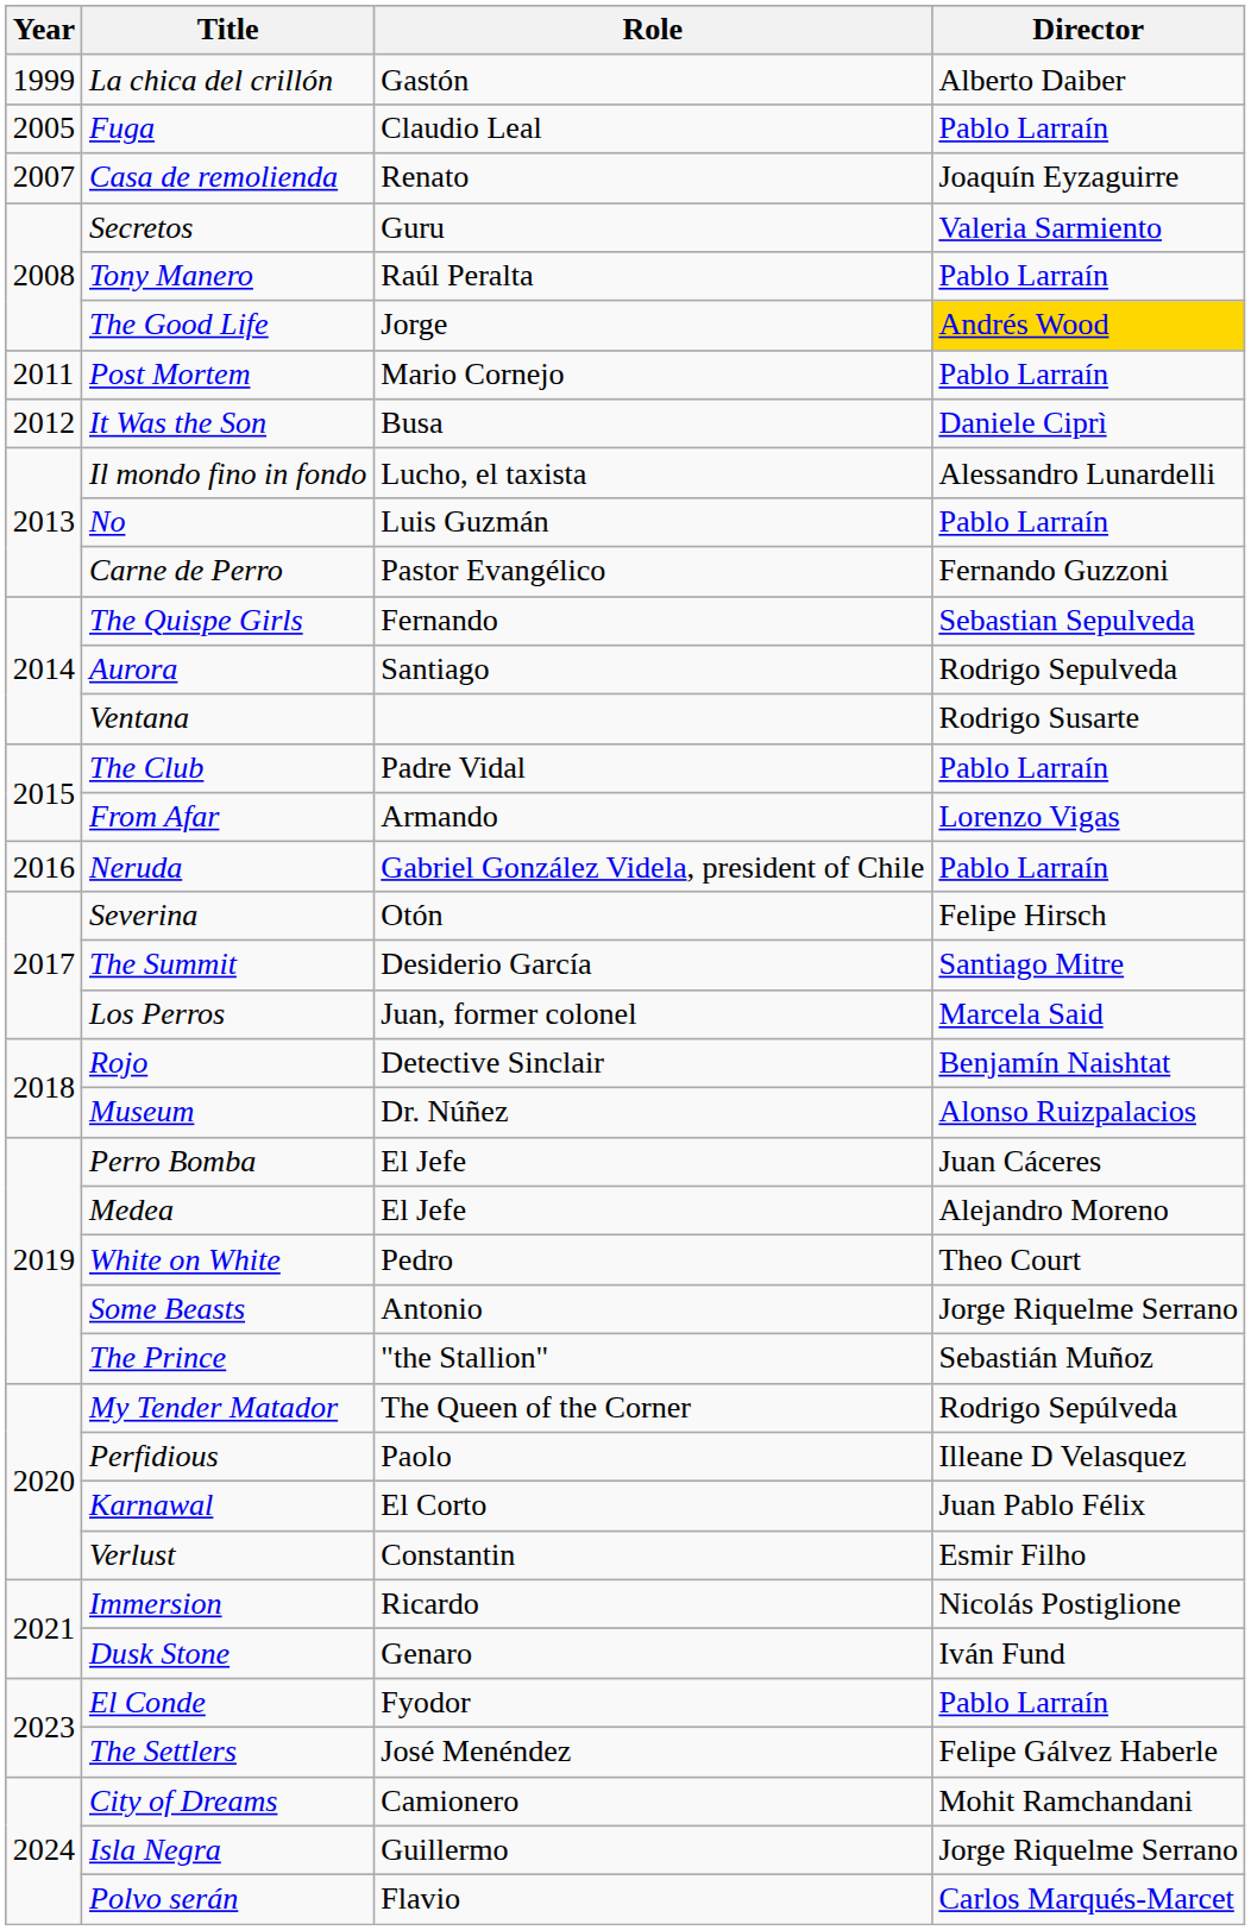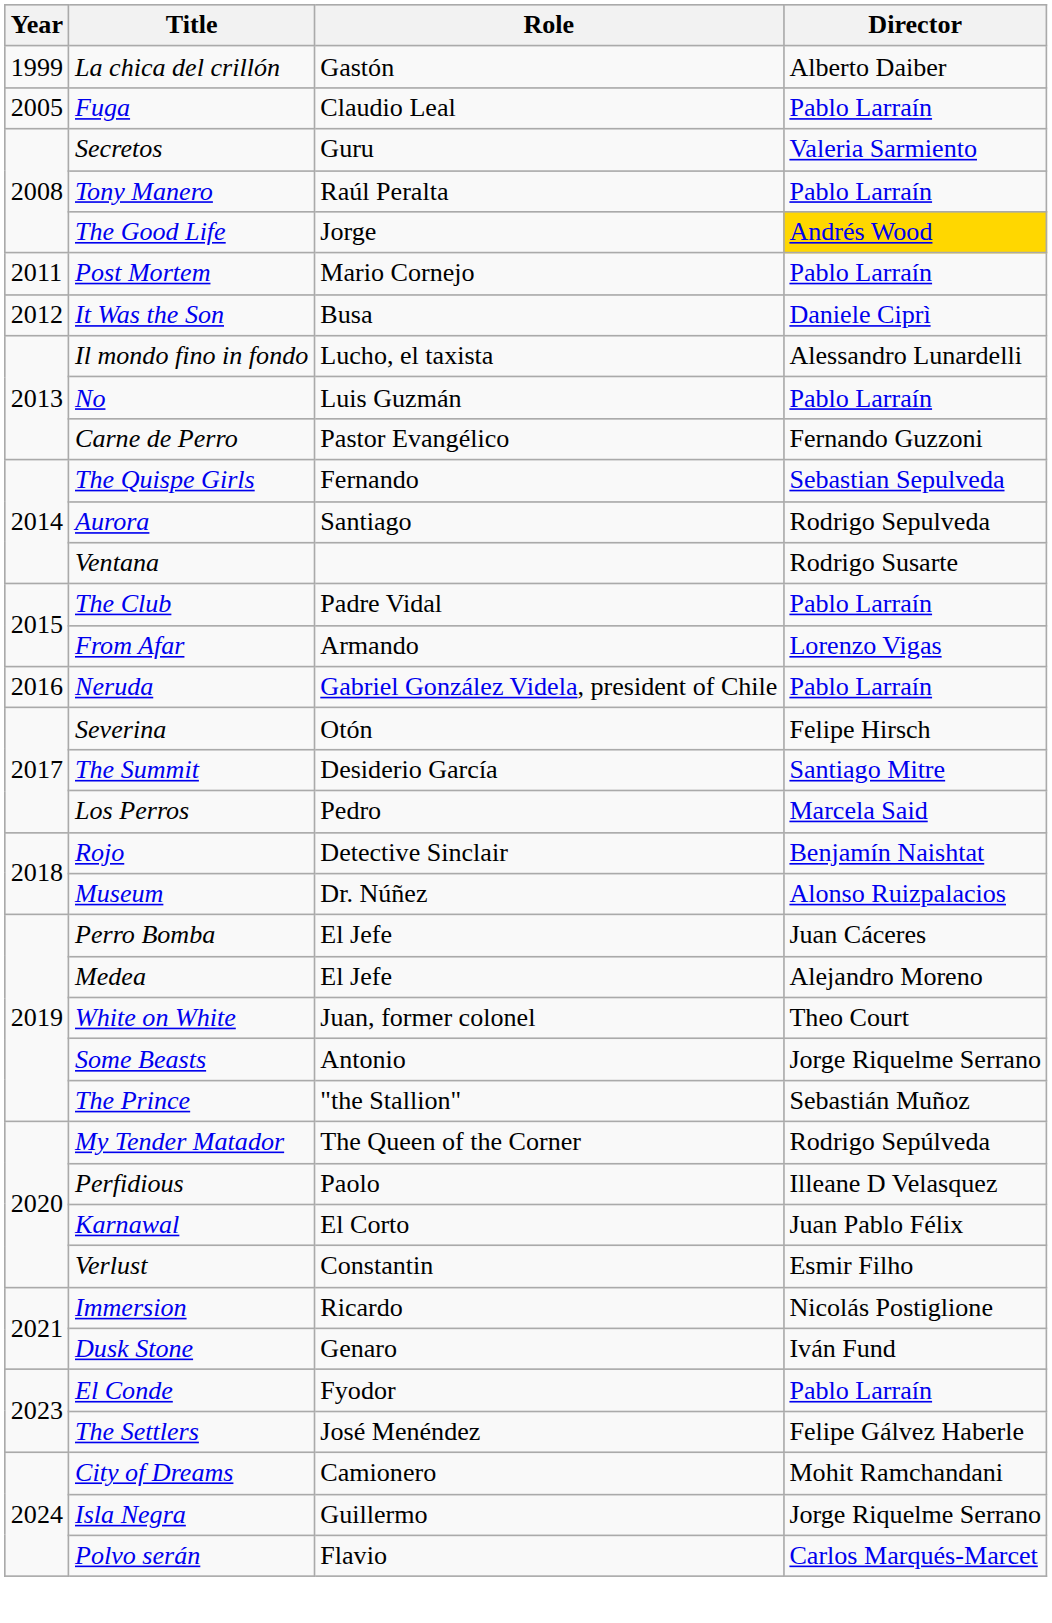 <table class="wikitable sortable">
 <tr>
 <th>Year</th>
 <th>Title</th>
 <th>Role</th>
 <th class="unsortable">Director</th>
 </tr>
 <tr>
 <td>1999</td>
 <td><em>La chica del crillón</em></td>
 <td>Gastón</td>
 <td>Alberto Daiber</td>
 </tr>
 <tr>
 <td>2005</td>
 <td><em><a href='#'>Fuga</a></em></td>
 <td>Claudio Leal</td>
 <td><a href='#'>Pablo Larraín</a></td>
-</tr>
-<tr>
-<td>2007</td>
-<td><em><a href='#'>Casa de remolienda</a></em></td>
-<td>Renato</td>
-<td>Joaquín Eyzaguirre</td>
 </tr>
 <tr>
 <td rowspan=3>2008</td>
 <td><em>Secretos</em></td>
 <td>Guru</td>
 <td><a href='#'>Valeria Sarmiento</a></td>
 </tr>
 <tr>
 <td><em><a href='#'>Tony Manero</a></em></td>
 <td>Raúl Peralta</td>
 <td><a href='#'>Pablo Larraín</a></td>
 </tr>
 <tr>
 <td><em><a href='#'>The Good Life</a></em></td>
 <td>Jorge</td>
 <td style="background: gold;"><a href='#'>Andrés Wood</a></td>
 </tr>
 <tr>
 <td>2011</td>
 <td><em><a href='#'>Post Mortem</a></em></td>
 <td>Mario Cornejo</td>
 <td><a href='#'>Pablo Larraín</a></td>
 </tr>
 <tr>
 <td>2012</td>
 <td><em><a href='#'>It Was the Son</a></em></td>
 <td>Busa</td>
 <td><a href='#'>Daniele Ciprì</a></td>
 </tr>
 <tr>
 <td rowspan=3>2013</td>
 <td><em>Il mondo fino in fondo</em></td>
 <td>Lucho, el taxista</td>
 <td>Alessandro Lunardelli</td>
 </tr>
 <tr>
 <td><em><a href='#'>No</a></em></td>
 <td>Luis Guzmán</td>
 <td><a href='#'>Pablo Larraín</a></td>
 </tr>
 <tr>
 <td><em>Carne de Perro</em></td>
 <td>Pastor Evangélico</td>
 <td>Fernando Guzzoni</td>
 </tr>
 <tr>
 <td rowspan=3>2014</td>
 <td><em><a href='#'>The Quispe Girls</a></em></td>
 <td>Fernando</td>
 <td><a href='#'>Sebastian Sepulveda</a></td>
 </tr>
 <tr>
 <td><em><a href='#'>Aurora</a></em></td>
 <td>Santiago</td>
 <td>Rodrigo Sepulveda</td>
 </tr>
 <tr>
 <td><em>Ventana</em></td>
 <td></td>
 <td>Rodrigo Susarte</td>
 </tr>
 <tr>
 <td rowspan=2>2015</td>
 <td><em><a href='#'>The Club</a></em></td>
 <td>Padre Vidal</td>
 <td><a href='#'>Pablo Larraín</a></td>
 </tr>
 <tr>
 <td><em><a href='#'>From Afar</a></em></td>
 <td>Armando</td>
 <td><a href='#'>Lorenzo Vigas</a></td>
 </tr>
 <tr>
 <td>2016</td>
 <td><em><a href='#'>Neruda</a></em></td>
 <td><a href='#'>Gabriel González Videla</a>, president of Chile</td>
 <td><a href='#'>Pablo Larraín</a></td>
 </tr>
 <tr>
 <td rowspan=3>2017</td>
 <td><em>Severina</em></td>
 <td>Otón</td>
 <td>Felipe Hirsch</td>
 </tr>
 <tr>
 <td><em><a href='#'>The Summit</a></em></td>
 <td>Desiderio García</td>
 <td><a href='#'>Santiago Mitre</a></td>
 </tr>
 <tr>
 <td><em>Los Perros</em></td>
-<td>Juan, former colonel</td>
+<td>Pedro</td>
 <td><a href='#'>Marcela Said</a></td>
 </tr>
 <tr>
 <td rowspan=2>2018</td>
 <td><em><a href='#'>Rojo</a></em></td>
 <td>Detective Sinclair</td>
 <td><a href='#'>Benjamín Naishtat</a></td>
 </tr>
 <tr>
 <td><em><a href='#'>Museum</a></em></td>
 <td>Dr. Núñez</td>
 <td><a href='#'>Alonso Ruizpalacios</a></td>
 </tr>
 <tr>
 <td rowspan=5>2019</td>
 <td><em>Perro Bomba</em></td>
 <td>El Jefe</td>
 <td>Juan Cáceres</td>
 </tr>
 <tr>
 <td><em>Medea</em></td>
 <td>El Jefe</td>
 <td>Alejandro Moreno</td>
 </tr>
 <tr>
 <td><em><a href='#'>White on White</a></em></td>
-<td>Pedro</td>
+<td>Juan, former colonel</td>
 <td>Theo Court</td>
 </tr>
 <tr>
 <td><em><a href='#'>Some Beasts</a></em></td>
 <td>Antonio</td>
 <td>Jorge Riquelme Serrano</td>
 </tr>
 <tr>
 <td><em><a href='#'>The Prince</a></em></td>
 <td>"the Stallion"</td>
 <td>Sebastián Muñoz</td>
 </tr>
 <tr>
 <td rowspan=4>2020</td>
 <td><em><a href='#'>My Tender Matador</a></em></td>
 <td>The Queen of the Corner</td>
 <td>Rodrigo Sepúlveda</td>
 </tr>
 <tr>
 <td><em>Perfidious</em></td>
 <td>Paolo</td>
 <td>Illeane D Velasquez</td>
 </tr>
 <tr>
 <td><em><a href='#'>Karnawal</a></em></td>
 <td>El Corto</td>
 <td>Juan Pablo Félix</td>
 </tr>
 <tr>
 <td><em>Verlust</em></td>
 <td>Constantin</td>
 <td>Esmir Filho</td>
 </tr>
 <tr>
 <td rowspan=2>2021</td>
 <td><em><a href='#'>Immersion</a></em></td>
 <td>Ricardo</td>
 <td>Nicolás Postiglione</td>
 </tr>
 <tr>
 <td><em><a href='#'>Dusk Stone</a></em></td>
 <td>Genaro</td>
 <td>Iván Fund</td>
 </tr>
 <tr>
 <td rowspan="2">2023</td>
 <td><em><a href='#'>El Conde</a></em></td>
 <td>Fyodor</td>
 <td><a href='#'>Pablo Larraín</a></td>
 </tr>
 <tr>
 <td><em><a href='#'>The Settlers</a></em></td>
 <td>José Menéndez</td>
 <td>Felipe Gálvez Haberle</td>
 </tr>
 <tr>
 <td rowspan="3">2024</td>
 <td><em><a href='#'>City of Dreams</a></em></td>
 <td>Camionero</td>
 <td>Mohit Ramchandani</td>
 </tr>
 <tr>
 <td><em><a href='#'>Isla Negra</a></em></td>
 <td>Guillermo</td>
 <td>Jorge Riquelme Serrano</td>
 </tr>
 <tr>
 <td><em><a href='#'>Polvo serán</a></em></td>
 <td>Flavio</td>
 <td><a href='#'>Carlos Marqués-Marcet</a></td>
 </tr>
 </table>
